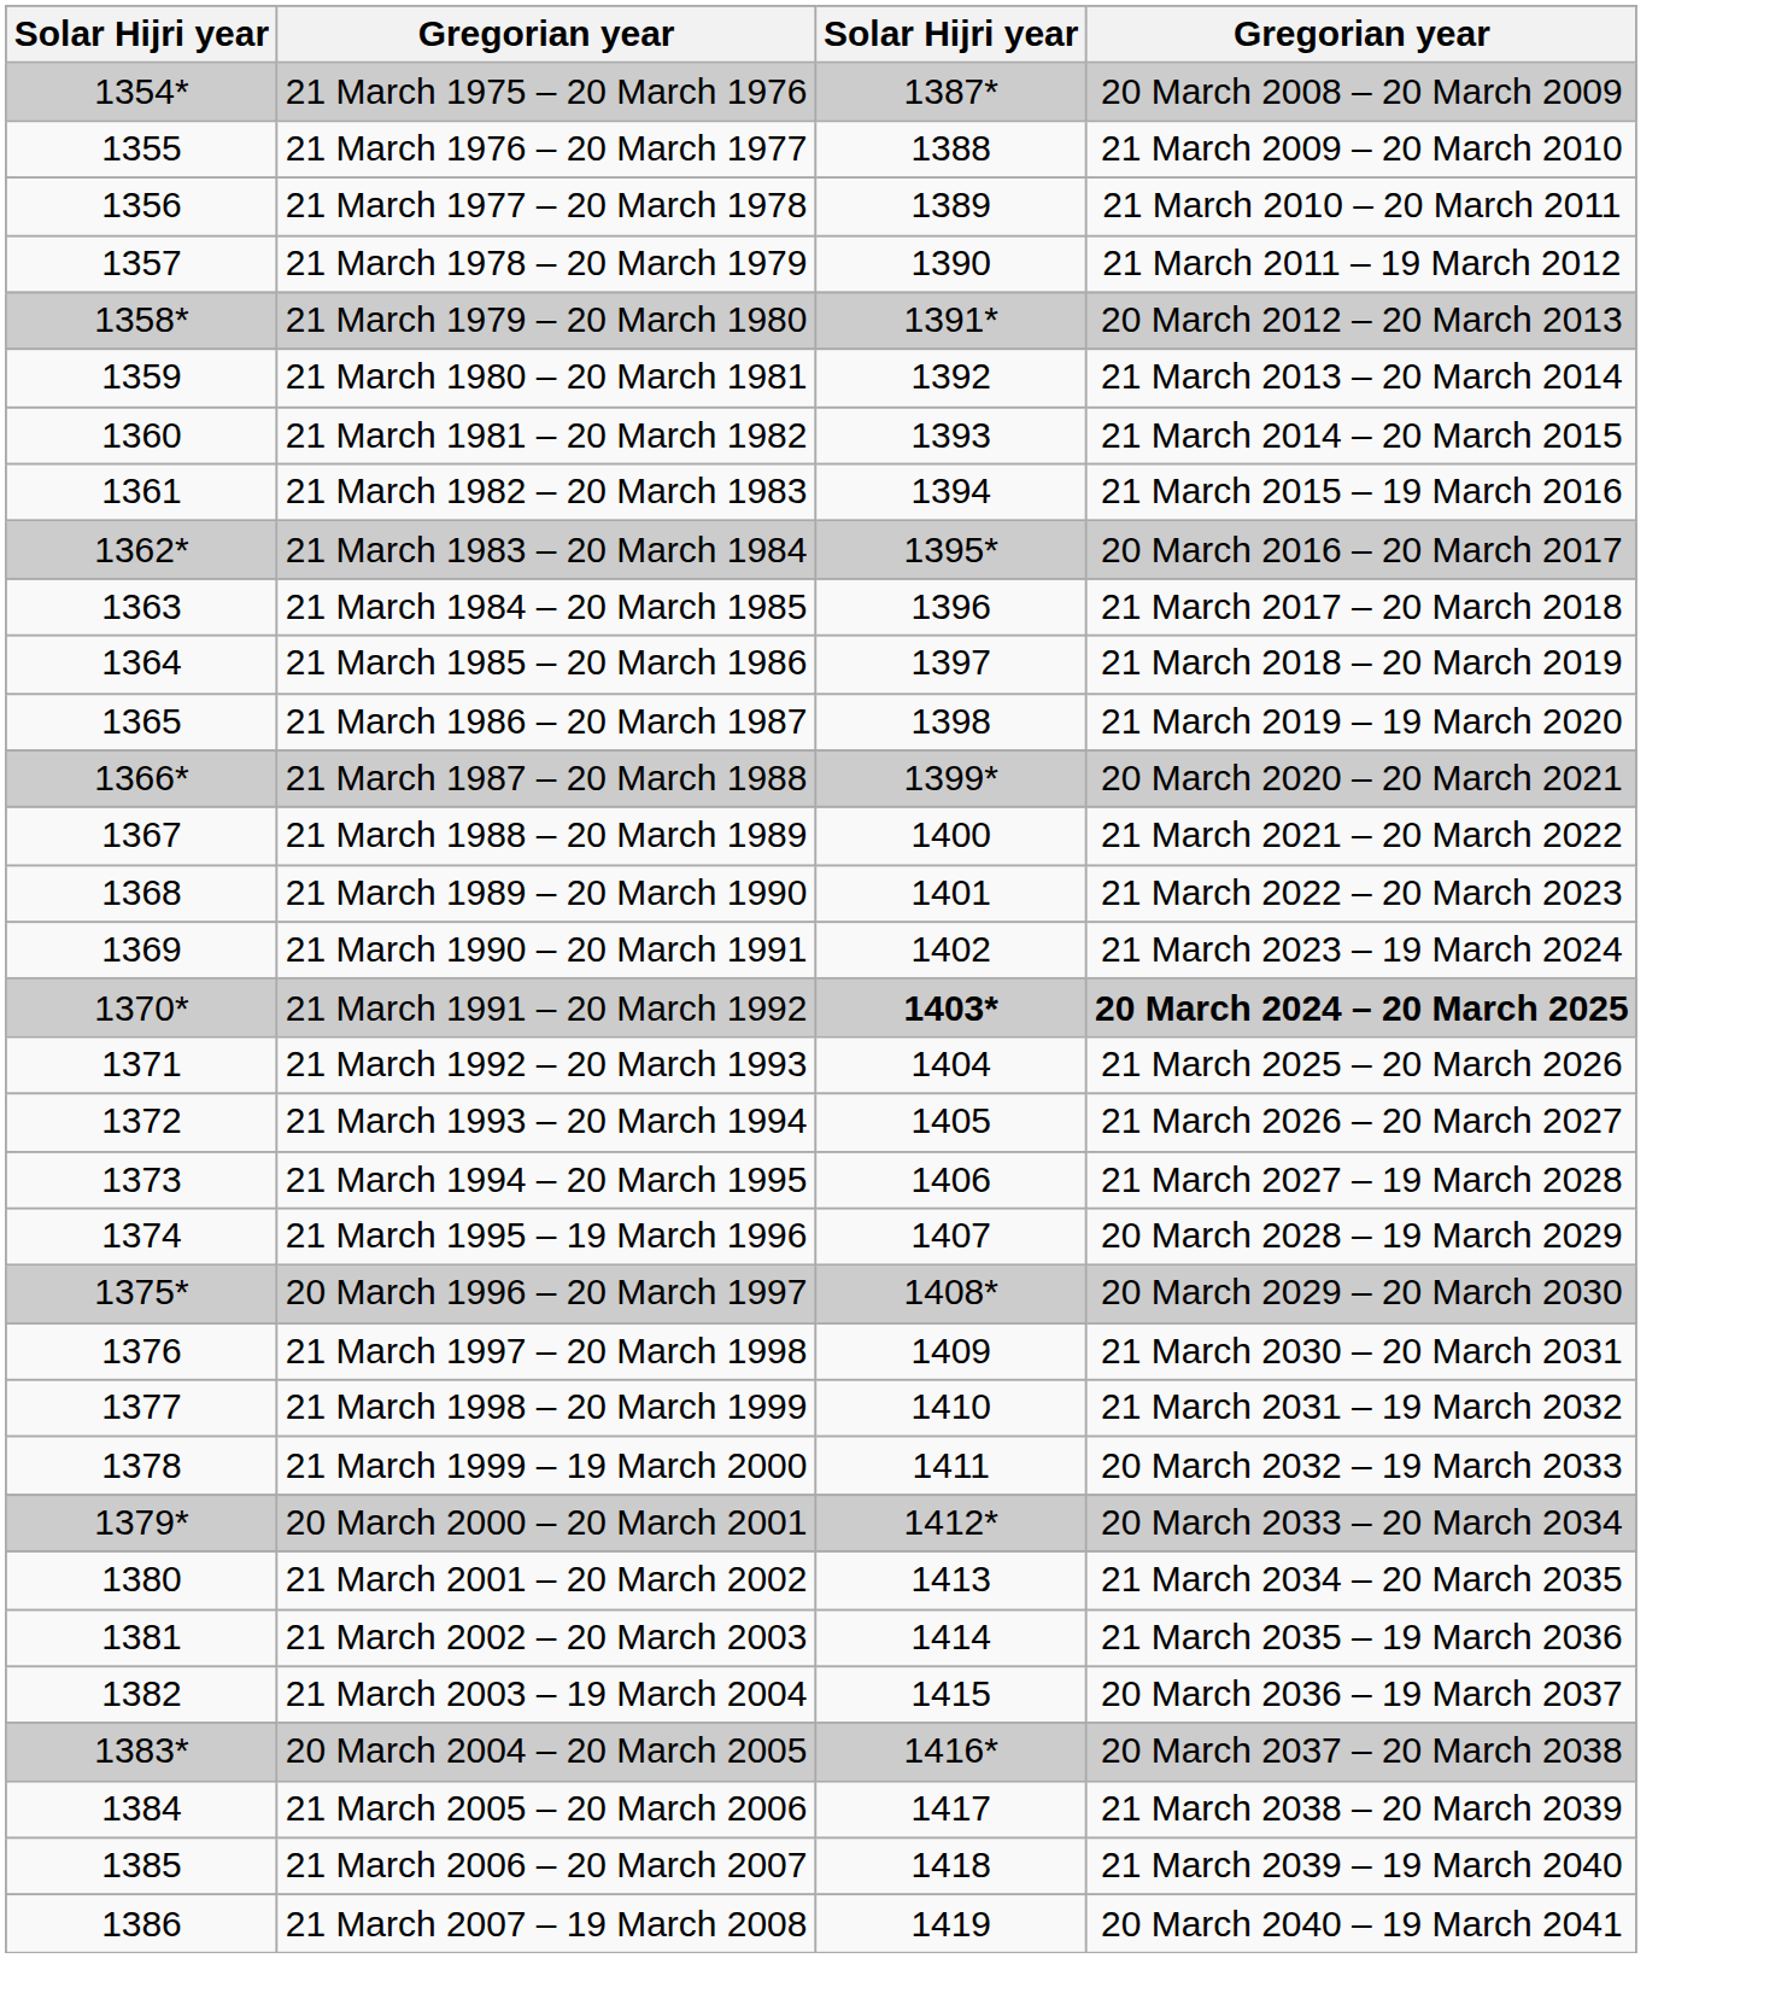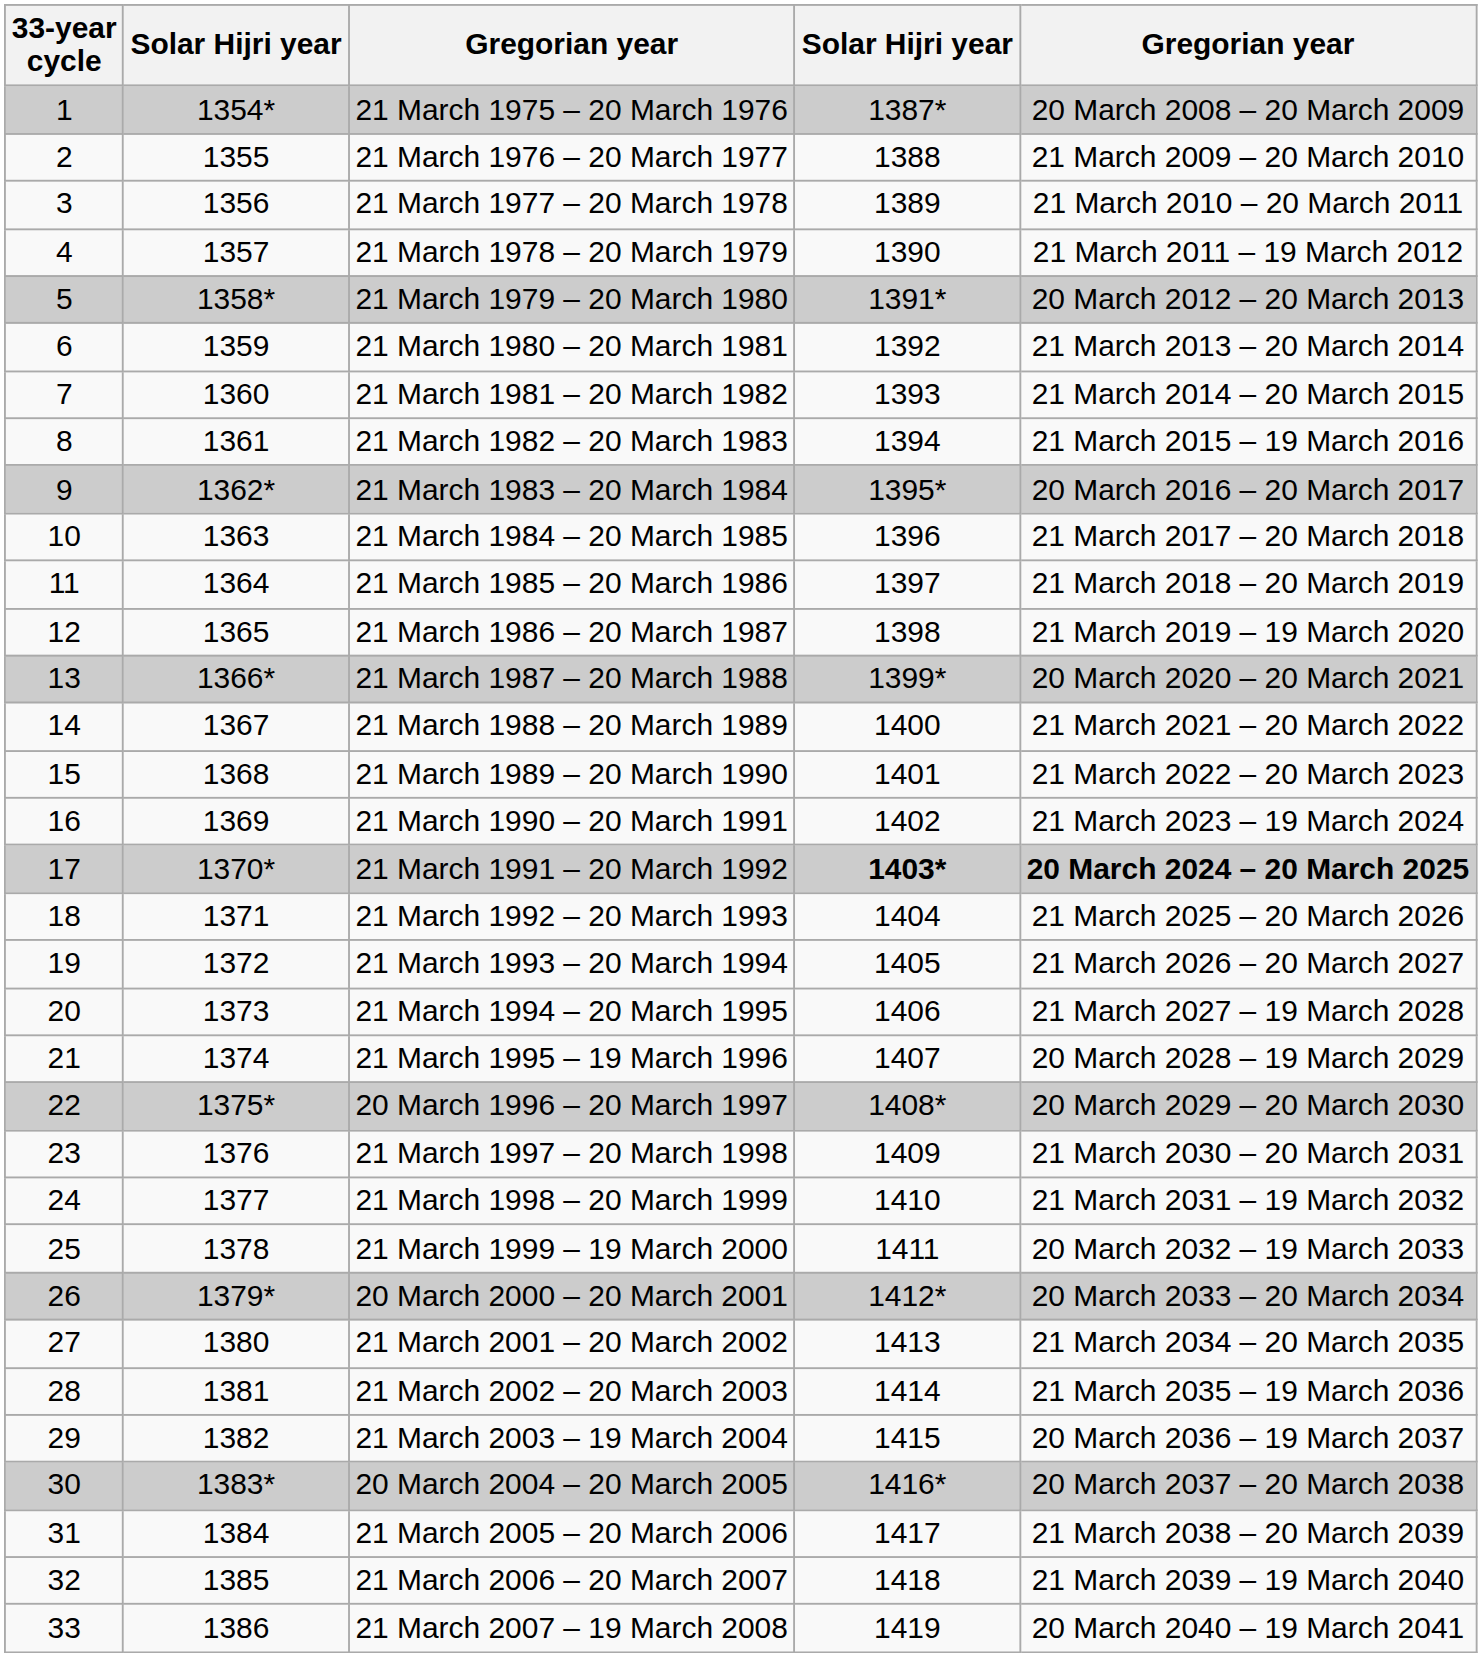 <table class="wikitable">
 <tr>
+<th>33-year <br> cycle</th>
 <th>Solar Hijri year</th>
 <th>Gregorian year</th>
 <th>Solar Hijri year</th>
 <th>Gregorian year</th>
 </tr>
 <tr style="text-align:center; background:#ccc;">
+<td>1</td>
 <td>1354*</td>
 <td>21 March 1975 – 20 March 1976</td>
 <td>1387*</td>
 <td>20 March 2008 – 20 March 2009</td>
 </tr>
 <tr style="text-align:center;">
+<td>2</td>
 <td>1355</td>
 <td>21 March 1976 – 20 March 1977</td>
 <td>1388</td>
 <td>21 March 2009 – 20 March 2010</td>
 </tr>
 <tr style="text-align:center;">
+<td>3</td>
 <td>1356</td>
 <td>21 March 1977 – 20 March 1978</td>
 <td>1389</td>
 <td>21 March 2010 – 20 March 2011</td>
 </tr>
 <tr style="text-align:center;">
+<td>4</td>
 <td>1357</td>
 <td>21 March 1978 – 20 March 1979</td>
 <td>1390</td>
 <td>21 March 2011 – 19 March 2012</td>
 </tr>
 <tr style="text-align:center; background:#ccc;">
+<td>5</td>
 <td>1358*</td>
 <td>21 March 1979 – 20 March 1980</td>
 <td>1391*</td>
 <td>20 March 2012 – 20 March 2013</td>
 </tr>
 <tr style="text-align:center;">
+<td>6</td>
 <td>1359</td>
 <td>21 March 1980 – 20 March 1981</td>
 <td>1392</td>
 <td>21 March 2013 – 20 March 2014</td>
 </tr>
 <tr style="text-align:center;">
+<td>7</td>
 <td>1360</td>
 <td>21 March 1981 – 20 March 1982</td>
 <td>1393</td>
 <td>21 March 2014 – 20 March 2015</td>
 </tr>
 <tr style="text-align:center;">
+<td>8</td>
 <td>1361</td>
 <td>21 March 1982 – 20 March 1983</td>
 <td>1394</td>
 <td>21 March 2015 – 19 March 2016</td>
 </tr>
 <tr style="text-align:center; background:#ccc;">
+<td>9</td>
 <td>1362*</td>
 <td>21 March 1983 – 20 March 1984</td>
 <td>1395*</td>
 <td>20 March 2016 – 20 March 2017</td>
 </tr>
 <tr style="text-align:center;">
+<td>10</td>
 <td>1363</td>
 <td>21 March 1984 – 20 March 1985</td>
 <td>1396</td>
 <td>21 March 2017 – 20 March 2018</td>
 </tr>
 <tr style="text-align:center;">
+<td>11</td>
 <td>1364</td>
 <td>21 March 1985 – 20 March 1986</td>
 <td>1397</td>
 <td>21 March 2018 – 20 March 2019</td>
 </tr>
 <tr style="text-align:center;">
+<td>12</td>
 <td>1365</td>
 <td>21 March 1986 – 20 March 1987</td>
 <td>1398</td>
 <td>21 March 2019 – 19 March 2020</td>
 </tr>
 <tr style="text-align:center; background:#ccc;">
+<td>13</td>
 <td>1366*</td>
 <td>21 March 1987 – 20 March 1988</td>
 <td>1399*</td>
 <td>20 March 2020 – 20 March 2021</td>
 </tr>
 <tr style="text-align:center;">
+<td>14</td>
 <td>1367</td>
 <td>21 March 1988 – 20 March 1989</td>
 <td>1400</td>
 <td>21 March 2021 – 20 March 2022</td>
 </tr>
 <tr style="text-align:center;">
+<td>15</td>
 <td>1368</td>
 <td>21 March 1989 – 20 March 1990</td>
 <td>1401</td>
 <td>21 March 2022 – 20 March 2023</td>
 </tr>
 <tr style="text-align:center;">
+<td>16</td>
 <td>1369</td>
 <td>21 March 1990 – 20 March 1991</td>
 <td>1402</td>
 <td>21 March 2023 – 19 March 2024</td>
 </tr>
 <tr style="text-align:center; background:#ccc;">
+<td>17</td>
 <td>1370*</td>
 <td>21 March 1991 – 20 March 1992</td>
 <td><strong>1403*</strong></td>
 <td><strong>20 March 2024 – 20 March 2025</strong></td>
 </tr>
 <tr style="text-align:center;">
+<td>18</td>
 <td>1371</td>
 <td>21 March 1992 – 20 March 1993</td>
 <td>1404</td>
 <td>21 March 2025 – 20 March 2026</td>
 </tr>
 <tr style="text-align:center;">
+<td>19</td>
 <td>1372</td>
 <td>21 March 1993 – 20 March 1994</td>
 <td>1405</td>
 <td>21 March 2026 – 20 March 2027</td>
 </tr>
 <tr style="text-align:center;">
+<td>20</td>
 <td>1373</td>
 <td>21 March 1994 – 20 March 1995</td>
 <td>1406</td>
 <td>21 March 2027 – 19 March 2028</td>
 </tr>
 <tr style="text-align:center;">
+<td>21</td>
 <td>1374</td>
 <td>21 March 1995 – 19 March 1996</td>
 <td>1407</td>
 <td>20 March 2028 – 19 March 2029</td>
 </tr>
 <tr style="text-align:center; background:#ccc;">
+<td>22</td>
 <td>1375*</td>
 <td>20 March 1996 – 20 March 1997</td>
 <td>1408*</td>
 <td>20 March 2029 – 20 March 2030</td>
 </tr>
 <tr style="text-align:center;">
+<td>23</td>
 <td>1376</td>
 <td>21 March 1997 – 20 March 1998</td>
 <td>1409</td>
 <td>21 March 2030 – 20 March 2031</td>
 </tr>
 <tr style="text-align:center;">
+<td>24</td>
 <td>1377</td>
 <td>21 March 1998 – 20 March 1999</td>
 <td>1410</td>
 <td>21 March 2031 – 19 March 2032</td>
 </tr>
 <tr style="text-align:center;">
+<td>25</td>
 <td>1378</td>
 <td>21 March 1999 – 19 March 2000</td>
 <td>1411</td>
 <td>20 March 2032 – 19 March 2033</td>
 </tr>
 <tr style="text-align:center; background:#ccc;">
+<td>26</td>
 <td>1379*</td>
 <td>20 March 2000 – 20 March 2001</td>
 <td>1412*</td>
 <td>20 March 2033 – 20 March 2034</td>
 </tr>
 <tr style="text-align:center;">
+<td>27</td>
 <td>1380</td>
 <td>21 March 2001 – 20 March 2002</td>
 <td>1413</td>
 <td>21 March 2034 – 20 March 2035</td>
 </tr>
 <tr style="text-align:center;">
+<td>28</td>
 <td>1381</td>
 <td>21 March 2002 – 20 March 2003</td>
 <td>1414</td>
 <td>21 March 2035 – 19 March 2036</td>
 </tr>
 <tr style="text-align:center;">
+<td>29</td>
 <td>1382</td>
 <td>21 March 2003 – 19 March 2004</td>
 <td>1415</td>
 <td>20 March 2036 – 19 March 2037</td>
 </tr>
 <tr style="text-align:center; background:#ccc;">
+<td>30</td>
 <td>1383*</td>
 <td>20 March 2004 – 20 March 2005</td>
 <td>1416*</td>
 <td>20 March 2037 – 20 March 2038</td>
 </tr>
 <tr style="text-align:center;">
+<td>31</td>
 <td>1384</td>
 <td>21 March 2005 – 20 March 2006</td>
 <td>1417</td>
 <td>21 March 2038 – 20 March 2039</td>
 </tr>
 <tr style="text-align:center;">
+<td>32</td>
 <td>1385</td>
 <td>21 March 2006 – 20 March 2007</td>
 <td>1418</td>
 <td>21 March 2039 – 19 March 2040</td>
 </tr>
 <tr style="text-align:center;">
+<td>33</td>
 <td>1386</td>
 <td>21 March 2007 – 19 March 2008</td>
 <td>1419</td>
 <td>20 March 2040 – 19 March 2041</td>
 </tr>
 </table>
